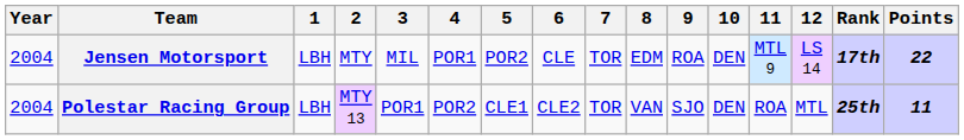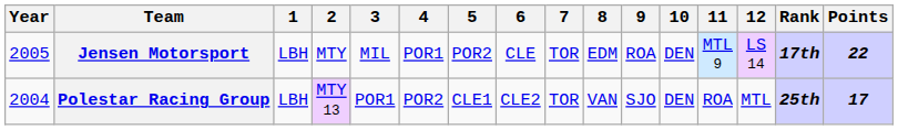 <table class="wikitable" style="text-align:center; font-size:95%">
 <tr>
 <th>Year</th>
 <th>Team</th>
 <th>1</th>
 <th>2</th>
 <th>3</th>
 <th>4</th>
 <th>5</th>
 <th>6</th>
 <th>7</th>
 <th>8</th>
 <th>9</th>
 <th>10</th>
 <th>11</th>
 <th>12</th>
 <th>Rank</th>
 <th>Points</th>
 </tr>
 <tr>
-<td><a href='#'>2004</a></td>
+<td><a href='#'>2005</a></td>
 <th><a href='#'>Jensen Motorsport</a></th>
 <td><a href='#'>LBH</a></td>
 <td><a href='#'>MTY</a></td>
 <td><a href='#'>MIL</a></td>
 <td><a href='#'>POR1</a></td>
 <td><a href='#'>POR2</a></td>
 <td><a href='#'>CLE</a></td>
 <td><a href='#'>TOR</a></td>
 <td><a href='#'>EDM</a></td>
 <td><a href='#'>ROA</a></td>
 <td><a href='#'>DEN</a></td>
 <td style="background:#CFEAFF;"><a href='#'>MTL</a><br><small>9</small></td>
 <td style="background:#EFCFFF;"><a href='#'>LS</a><br><small>14</small></td>
 <td style="background:#CFCFFF;"><strong><em>17th</em></strong></td>
 <td style="background:#CFCFFF;"><strong><em>22</em></strong></td>
 </tr>
 <tr>
 <td><a href='#'>2004</a></td>
 <th><a href='#'>Polestar Racing Group</a></th>
 <td><a href='#'>LBH</a></td>
 <td style="background:#EFCFFF;"><a href='#'>MTY</a><br><small>13</small></td>
 <td><a href='#'>POR1</a></td>
 <td><a href='#'>POR2</a></td>
 <td><a href='#'>CLE1</a></td>
 <td><a href='#'>CLE2</a></td>
 <td><a href='#'>TOR</a></td>
 <td><a href='#'>VAN</a></td>
 <td><a href='#'>SJO</a></td>
 <td><a href='#'>DEN</a></td>
 <td><a href='#'>ROA</a></td>
 <td><a href='#'>MTL</a></td>
 <td style="background:#CFCFFF;"><strong><em>25th</em></strong></td>
-<td style="background:#CFCFFF;"><strong><em>11</em></strong></td>
+<td style="background:#CFCFFF;"><strong><em>17</em></strong></td>
 </tr>
 </table>
